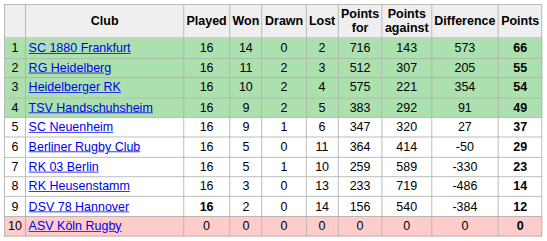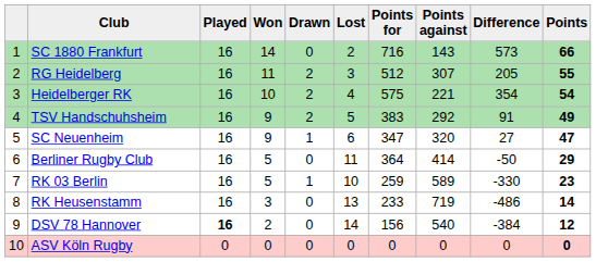 <table class="wikitable" style="text-align: center;">
 <tr>
 <th style="background:#efefef; width:20px;"></th>
 <th style="background:#efefef; width:195px;">Club</th>
 <th style="background:#efefef; width:20px;">Played</th>
 <th style="background:#efefef; width:20px;">Won</th>
 <th style="background:#efefef; width:20px;">Drawn</th>
 <th style="background:#efefef; width:20px;">Lost</th>
 <th style="background:#efefef; width:20px;">Points for</th>
 <th style="background:#efefef; width:20px;">Points against</th>
 <th style="background:#efefef; width:20px;">Difference</th>
 <th style="background:#efefef; width:20px;">Points</th>
 </tr>
 <tr style="background:#ace1af; text-align:center;">
 <td>1</td>
 <td align=left><a href='#'>SC 1880 Frankfurt</a></td>
 <td>16</td>
 <td>14</td>
 <td>0</td>
 <td>2</td>
 <td>716</td>
 <td>143</td>
 <td>573</td>
 <td><strong>66</strong></td>
 </tr>
 <tr style="background:#ace1af; text-align:center;">
 <td>2</td>
 <td align=left><a href='#'>RG Heidelberg</a></td>
 <td>16</td>
 <td>11</td>
 <td>2</td>
 <td>3</td>
 <td>512</td>
 <td>307</td>
 <td>205</td>
 <td><strong>55</strong></td>
 </tr>
 <tr style="background:#ace1af; text-align:center;">
 <td>3</td>
 <td align=left><a href='#'>Heidelberger RK</a></td>
 <td>16</td>
 <td>10</td>
 <td>2</td>
 <td>4</td>
 <td>575</td>
 <td>221</td>
 <td>354</td>
 <td><strong>54</strong></td>
 </tr>
 <tr style="background:#ace1af; text-align:center;">
 <td>4</td>
 <td align=left><a href='#'>TSV Handschuhsheim</a></td>
 <td>16</td>
 <td>9</td>
 <td>2</td>
 <td>5</td>
 <td>383</td>
 <td>292</td>
 <td>91</td>
 <td><strong>49</strong></td>
 </tr>
 <tr style="background:#fff; text-align:center;">
 <td>5</td>
 <td align=left><a href='#'>SC Neuenheim</a></td>
 <td>16</td>
 <td>9</td>
 <td>1</td>
 <td>6</td>
 <td>347</td>
 <td>320</td>
 <td>27</td>
-<td><strong>37</strong></td>
+<td><strong>47</strong></td>
 </tr>
 <tr style="background:#fff; text-align:center;">
 <td>6</td>
 <td align=left><a href='#'>Berliner Rugby Club</a></td>
 <td>16</td>
 <td>5</td>
 <td>0</td>
 <td>11</td>
 <td>364</td>
 <td>414</td>
 <td>-50</td>
 <td><strong>29</strong></td>
 </tr>
 <tr style="background:#fff; text-align:center;">
 <td>7</td>
 <td align=left><a href='#'>RK 03 Berlin</a></td>
 <td>16</td>
 <td>5</td>
 <td>1</td>
 <td>10</td>
 <td>259</td>
 <td>589</td>
 <td>-330</td>
 <td><strong>23</strong></td>
 </tr>
 <tr style="background:#fff; text-align:center;">
 <td>8</td>
 <td align=left><a href='#'>RK Heusenstamm</a></td>
 <td>16</td>
 <td>3</td>
 <td>0</td>
 <td>13</td>
 <td>233</td>
 <td>719</td>
 <td>-486</td>
 <td><strong>14</strong></td>
 </tr>
 <tr style="background:#fff; text-align:center;">
 <td>9</td>
 <td align=left><a href='#'>DSV 78 Hannover</a></td>
 <td><strong>16</strong></td>
 <td>2</td>
 <td>0</td>
 <td>14</td>
 <td>156</td>
 <td>540</td>
 <td>-384</td>
 <td><strong>12</strong></td>
 </tr>
 <tr style="background:#fcc; text-align:center;">
 <td>10</td>
 <td align=left><a href='#'>ASV Köln Rugby</a></td>
 <td>0</td>
 <td>0</td>
 <td>0</td>
 <td>0</td>
 <td>0</td>
 <td>0</td>
 <td>0</td>
 <td><strong>0</strong></td>
 </tr>
 </table>
